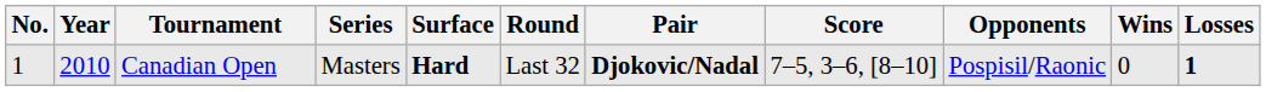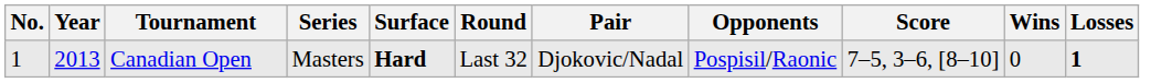 <table class="sortable wikitable">
 <tr>
 <th>No.</th>
 <th>Year</th>
 <th style="width:120px">Tournament</th>
 <th>Series</th>
 <th>Surface</th>
 <th>Round</th>
 <th>Pair</th>
+<th>Opponents</th>
 <th>Score</th>
-<th>Opponents</th>
 <th>Wins</th>
 <th>Losses</th>
 </tr>
 <tr style="background:#E9E9E9">
 <td>1</td>
-<td><a href='#'>2010</a></td>
+<td><a href='#'>2013</a></td>
 <td><a href='#'>Canadian Open</a></td>
 <td>Masters</td>
 <td><strong>Hard</strong></td>
 <td>Last 32</td>
-<td><strong>Djokovic/Nadal</strong></td>
+<td>Djokovic/Nadal</td>
+<td><a href='#'>Pospisil</a>/<a href='#'>Raonic</a></td>
 <td>7–5, 3–6, [8–10]</td>
-<td><a href='#'>Pospisil</a>/<a href='#'>Raonic</a></td>
 <td>0</td>
 <td><strong>1</strong></td>
 </tr>
 </table>
